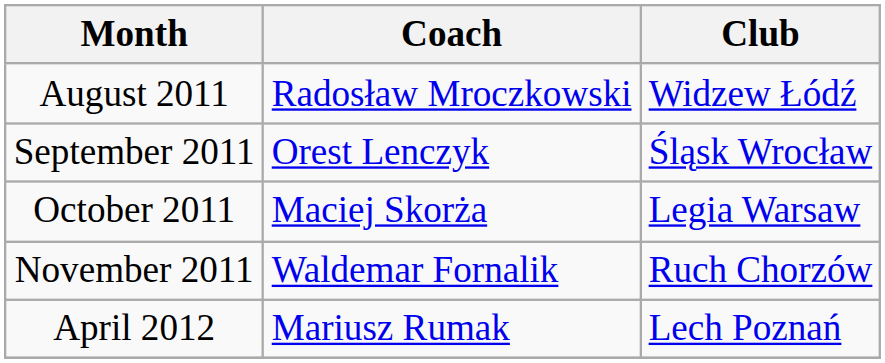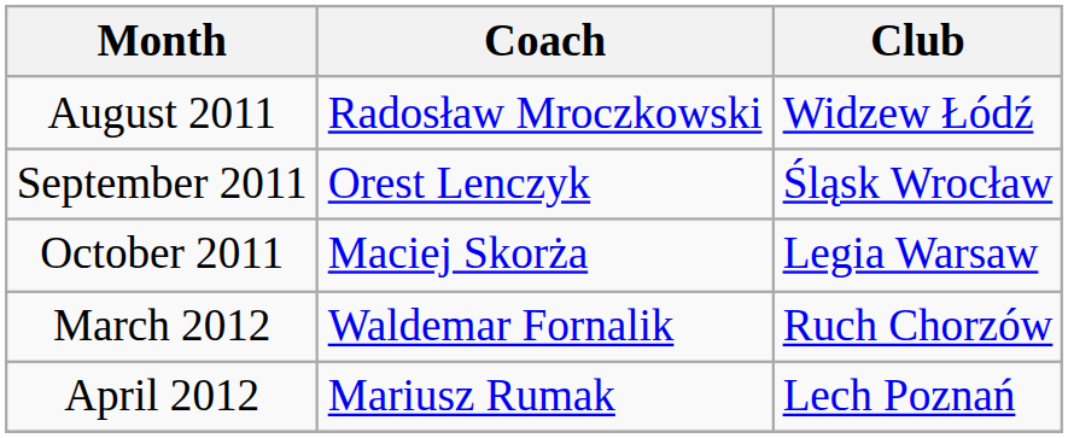 <table class="wikitable" style="text-align:center">
 <tr>
 <th>Month</th>
 <th>Coach</th>
 <th>Club</th>
 </tr>
 <tr>
 <td>August 2011</td>
 <td style="text-align:left"> <a href='#'>Radosław Mroczkowski</a></td>
 <td style="text-align:left"><a href='#'>Widzew Łódź</a></td>
 </tr>
 <tr>
 <td>September 2011</td>
 <td style="text-align:left"> <a href='#'>Orest Lenczyk</a></td>
 <td style="text-align:left"><a href='#'>Śląsk Wrocław</a></td>
 </tr>
 <tr>
 <td>October 2011</td>
 <td style="text-align:left"> <a href='#'>Maciej Skorża</a></td>
 <td style="text-align:left"><a href='#'>Legia Warsaw</a></td>
 </tr>
 <tr>
-<td>November 2011</td>
+<td>March 2012</td>
 <td style="text-align:left"> <a href='#'>Waldemar Fornalik</a></td>
 <td style="text-align:left"><a href='#'>Ruch Chorzów</a></td>
 </tr>
 <tr>
 <td>April 2012</td>
 <td style="text-align:left"> <a href='#'>Mariusz Rumak</a></td>
 <td style="text-align:left"><a href='#'>Lech Poznań</a></td>
 </tr>
 <tr>
 </tr>
 </table>
